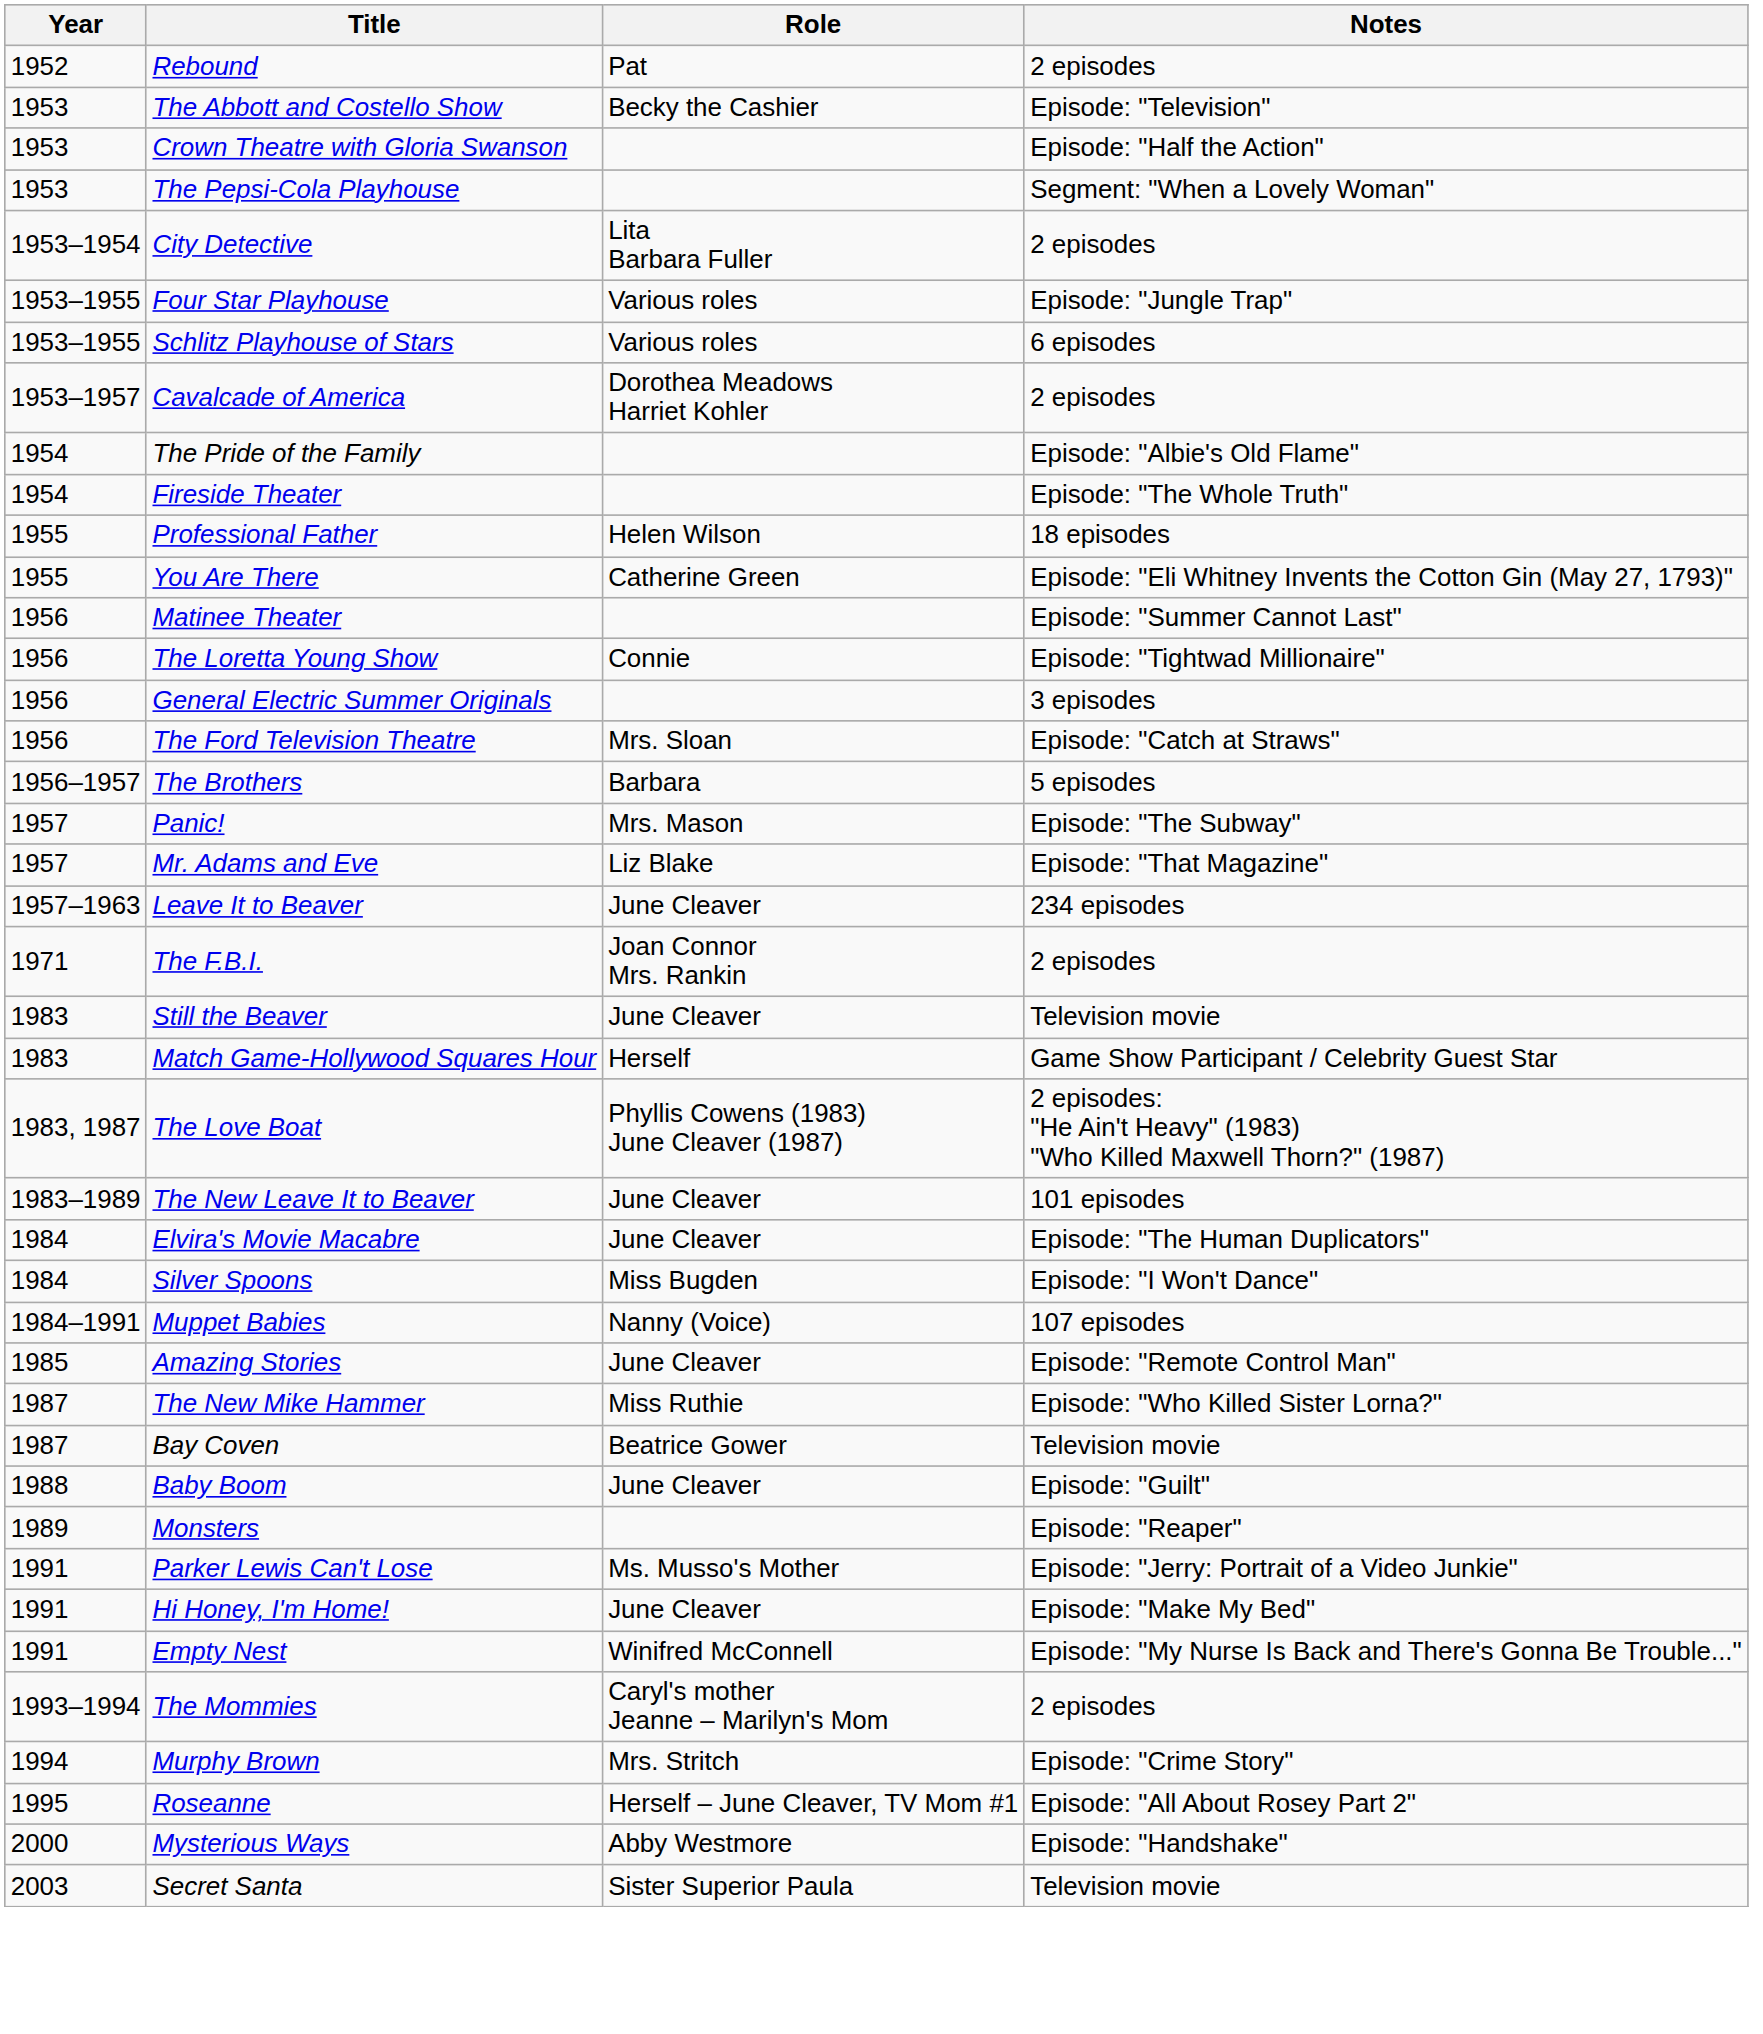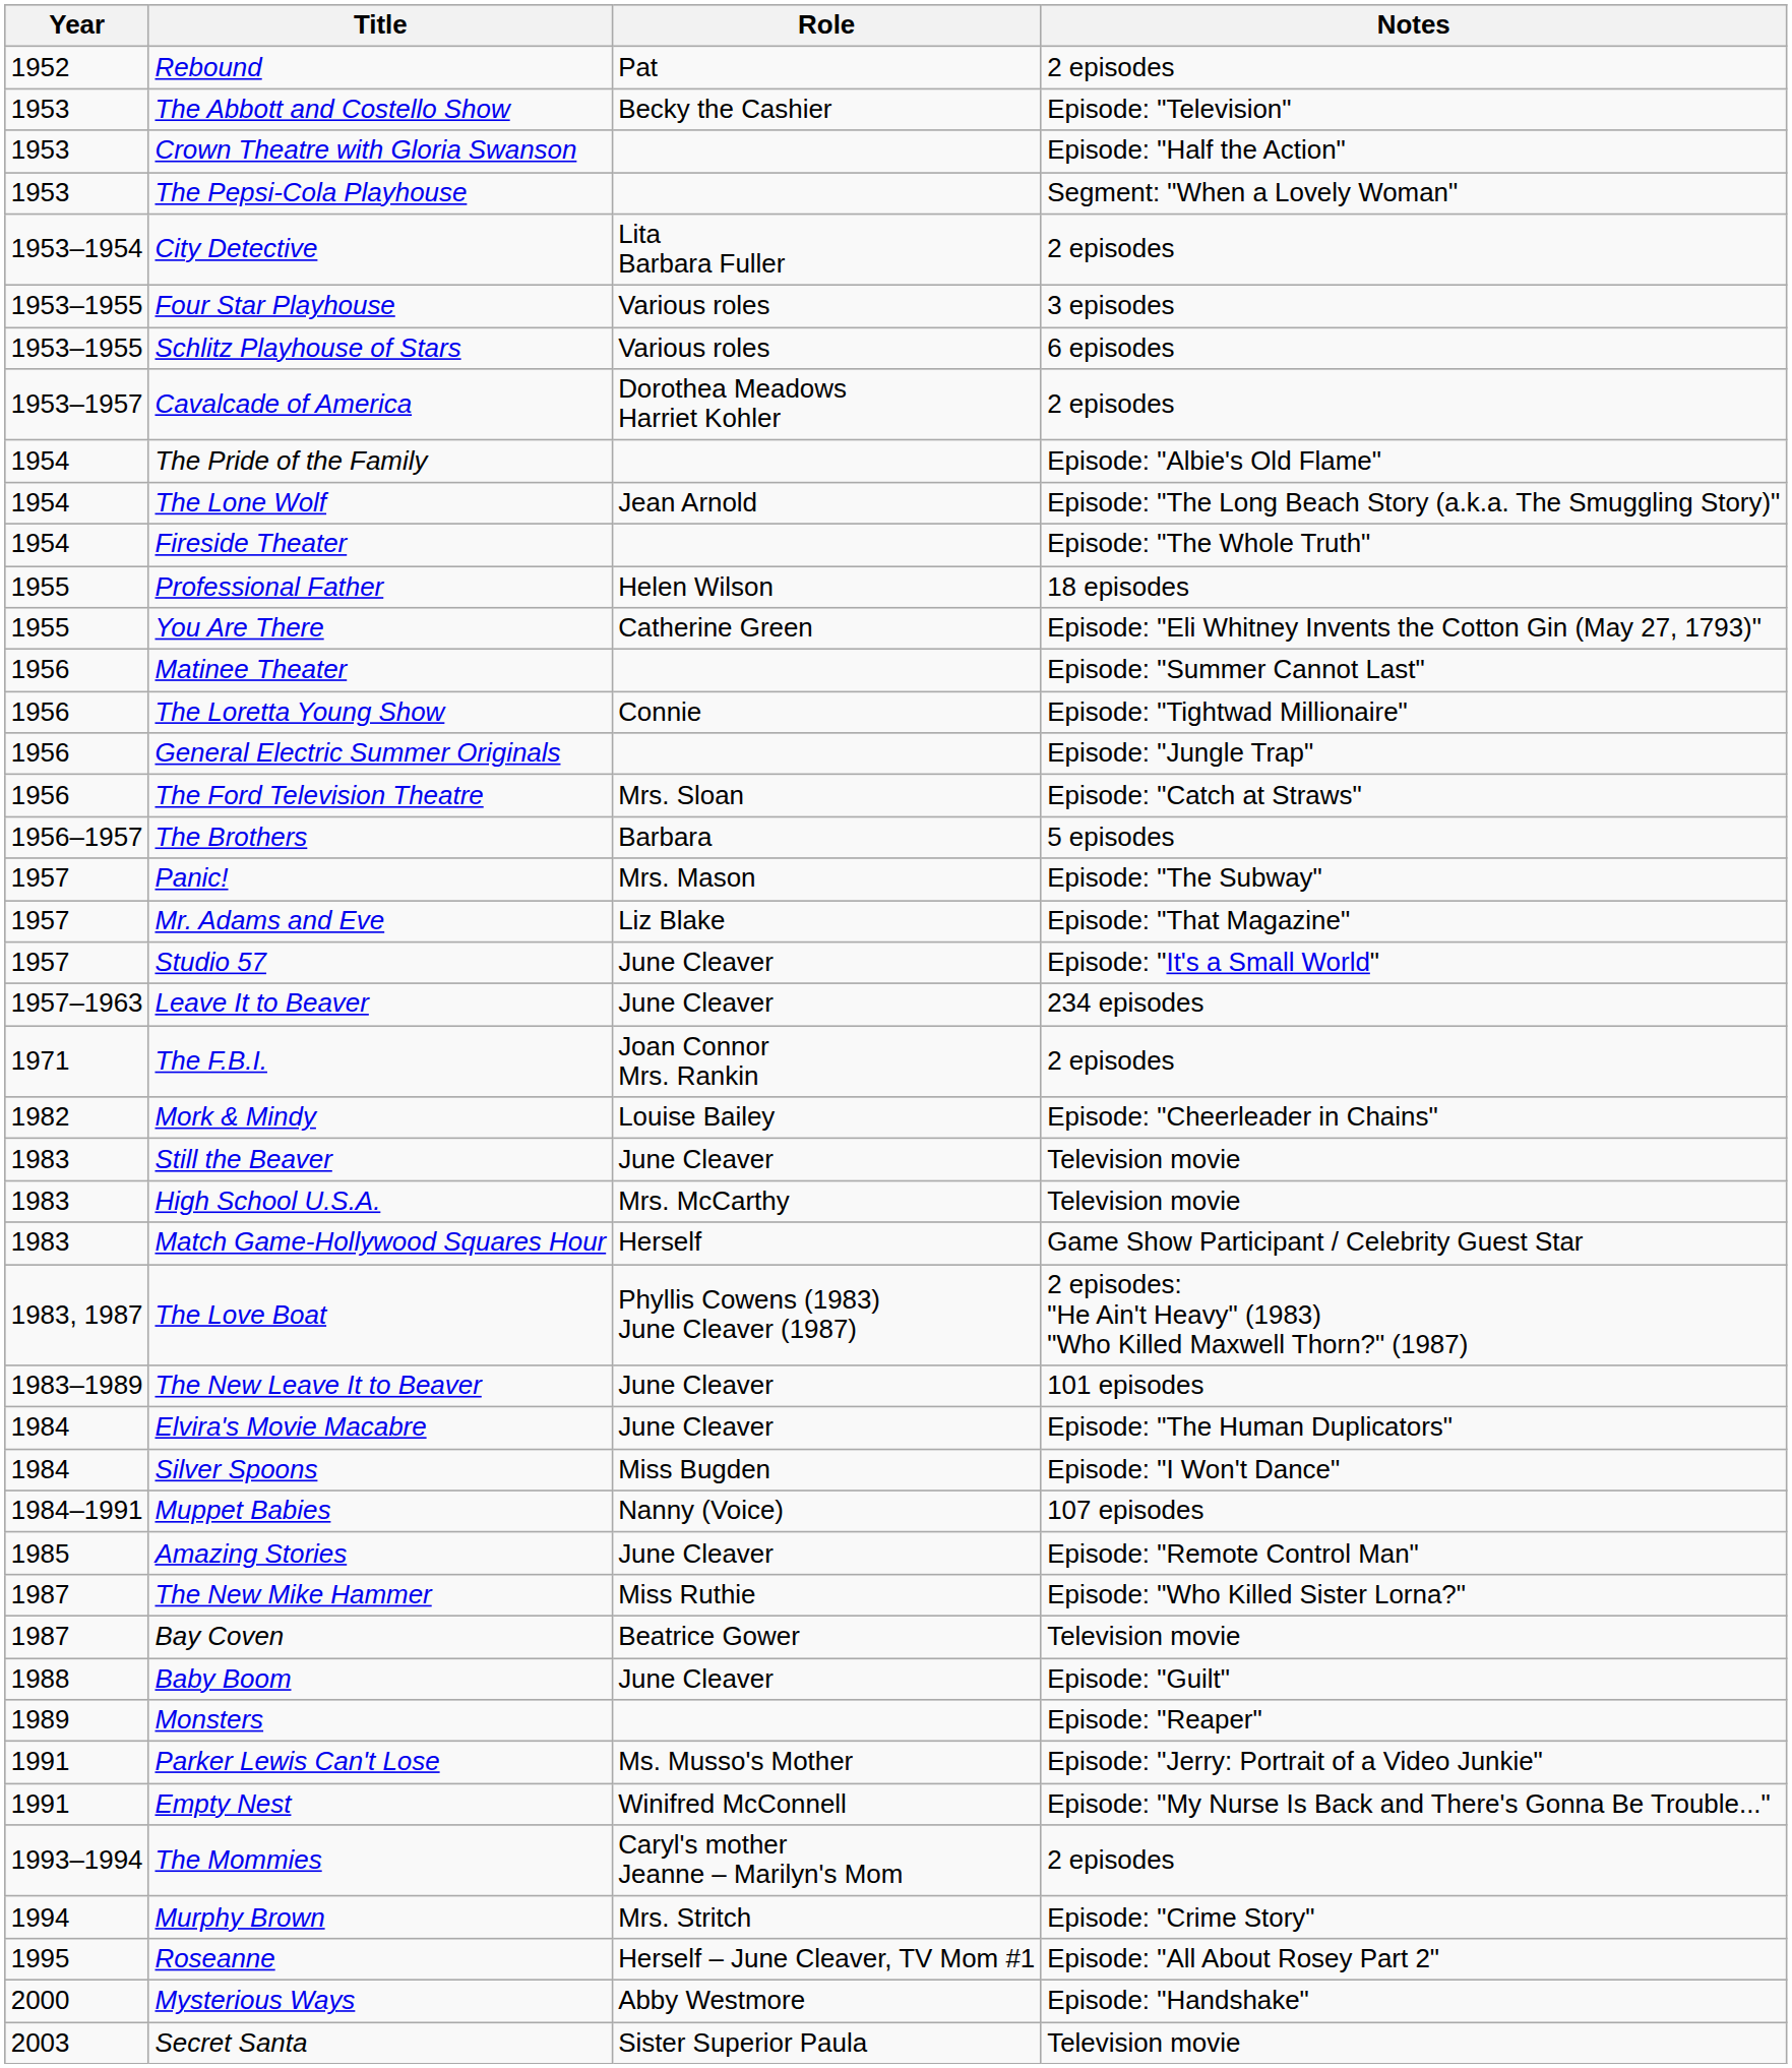 <table class="wikitable sortable">
 <tr>
 <th>Year</th>
 <th>Title</th>
 <th>Role</th>
 <th class="unsortable">Notes</th>
 </tr>
 <tr>
 <td>1952</td>
 <td><em><a href='#'>Rebound</a></em></td>
 <td>Pat</td>
 <td>2 episodes</td>
 </tr>
 <tr>
 <td>1953</td>
 <td><em><a href='#'>The Abbott and Costello Show</a></em></td>
 <td>Becky the Cashier</td>
 <td>Episode: "Television"</td>
 </tr>
 <tr>
 <td>1953</td>
 <td><em><a href='#'>Crown Theatre with Gloria Swanson</a></em></td>
 <td></td>
 <td>Episode: "Half the Action"</td>
 </tr>
 <tr>
 <td>1953</td>
 <td><em><a href='#'>The Pepsi-Cola Playhouse</a></em></td>
 <td></td>
 <td>Segment: "When a Lovely Woman"</td>
 </tr>
 <tr>
 <td>1953–1954</td>
 <td><em><a href='#'>City Detective</a></em></td>
 <td>Lita<br>Barbara Fuller</td>
 <td>2 episodes</td>
 </tr>
 <tr>
 <td>1953–1955</td>
 <td><em><a href='#'>Four Star Playhouse</a></em></td>
 <td>Various roles</td>
-<td>Episode: "Jungle Trap"</td>
+<td>3 episodes</td>
 </tr>
 <tr>
 <td>1953–1955</td>
 <td><em><a href='#'>Schlitz Playhouse of Stars</a></em></td>
 <td>Various roles</td>
 <td>6 episodes</td>
 </tr>
 <tr>
 <td>1953–1957</td>
 <td><em><a href='#'>Cavalcade of America</a></em></td>
 <td>Dorothea Meadows<br>Harriet Kohler</td>
 <td>2 episodes</td>
 </tr>
 <tr>
 <td>1954</td>
 <td><em>The Pride of the Family</em></td>
 <td></td>
 <td>Episode: "Albie's Old Flame"</td>
+</tr>
+<tr>
+<td>1954</td>
+<td><em><a href='#'>The Lone Wolf</a></em></td>
+<td>Jean Arnold</td>
+<td>Episode: "The Long Beach Story (a.k.a. The Smuggling Story)"</td>
 </tr>
 <tr>
 <td>1954</td>
 <td><em><a href='#'>Fireside Theater</a></em></td>
 <td></td>
 <td>Episode: "The Whole Truth"</td>
 </tr>
 <tr>
 <td>1955</td>
 <td><em><a href='#'>Professional Father</a></em></td>
 <td>Helen Wilson</td>
 <td>18 episodes</td>
 </tr>
 <tr>
 <td>1955</td>
 <td><em><a href='#'>You Are There</a></em></td>
 <td>Catherine Green</td>
 <td>Episode: "Eli Whitney Invents the Cotton Gin (May 27, 1793)"</td>
 </tr>
 <tr>
 <td>1956</td>
 <td><em><a href='#'>Matinee Theater</a></em></td>
 <td></td>
 <td>Episode: "Summer Cannot Last"</td>
 </tr>
 <tr>
 <td>1956</td>
 <td><em><a href='#'>The Loretta Young Show</a></em></td>
 <td>Connie</td>
 <td>Episode: "Tightwad Millionaire"</td>
 </tr>
 <tr>
 <td>1956</td>
 <td><em><a href='#'>General Electric Summer Originals</a></em></td>
 <td></td>
-<td>3 episodes</td>
+<td>Episode: "Jungle Trap"</td>
 </tr>
 <tr>
 <td>1956</td>
 <td><em><a href='#'>The Ford Television Theatre</a></em></td>
 <td>Mrs. Sloan</td>
 <td>Episode: "Catch at Straws"</td>
 </tr>
 <tr>
 <td>1956–1957</td>
 <td><em><a href='#'>The Brothers</a></em></td>
 <td>Barbara</td>
 <td>5 episodes</td>
 </tr>
 <tr>
 <td>1957</td>
 <td><em><a href='#'>Panic!</a></em></td>
 <td>Mrs. Mason</td>
 <td>Episode: "The Subway"</td>
 </tr>
 <tr>
 <td>1957</td>
 <td><em><a href='#'>Mr. Adams and Eve</a></em></td>
 <td>Liz Blake</td>
 <td>Episode: "That Magazine"</td>
 </tr>
 <tr>
+<td>1957</td>
+<td><em><a href='#'>Studio 57</a></em></td>
+<td>June Cleaver</td>
+<td>Episode: "<a href='#'>It's a Small World</a>"</td>
+</tr>
+<tr>
 <td>1957–1963</td>
 <td><em><a href='#'>Leave It to Beaver</a></em></td>
 <td>June Cleaver</td>
 <td>234 episodes</td>
 </tr>
 <tr>
 <td>1971</td>
 <td><em><a href='#'>The F.B.I.</a></em></td>
 <td>Joan Connor<br>Mrs. Rankin</td>
 <td>2 episodes</td>
 </tr>
 <tr>
+<td>1982</td>
+<td><em><a href='#'>Mork & Mindy</a></em></td>
+<td>Louise Bailey</td>
+<td>Episode: "Cheerleader in Chains"</td>
+</tr>
+<tr>
 <td>1983</td>
 <td><em><a href='#'>Still the Beaver</a></em></td>
 <td>June Cleaver</td>
+<td>Television movie</td>
+</tr>
+<tr>
+<td>1983</td>
+<td><em><a href='#'>High School U.S.A.</a></em></td>
+<td>Mrs. McCarthy</td>
 <td>Television movie</td>
 </tr>
 <tr>
 <td>1983</td>
 <td><em><a href='#'>Match Game-Hollywood Squares Hour</a></em></td>
 <td>Herself</td>
 <td>Game Show Participant / Celebrity Guest Star</td>
 </tr>
 <tr>
 <td>1983, 1987</td>
 <td><em><a href='#'>The Love Boat</a></em></td>
 <td>Phyllis Cowens (1983)<br>June Cleaver (1987)</td>
 <td>2 episodes:<br>"He Ain't Heavy" (1983)<br>"Who Killed Maxwell Thorn?" (1987)</td>
 </tr>
 <tr>
 <td>1983–1989</td>
 <td><em><a href='#'>The New Leave It to Beaver</a></em></td>
 <td>June Cleaver</td>
 <td>101 episodes</td>
 </tr>
 <tr>
 <td>1984</td>
 <td><em><a href='#'>Elvira's Movie Macabre</a></em></td>
 <td>June Cleaver</td>
 <td>Episode: "The Human Duplicators"</td>
 </tr>
 <tr>
 <td>1984</td>
 <td><em><a href='#'>Silver Spoons</a></em></td>
 <td>Miss Bugden</td>
 <td>Episode: "I Won't Dance"</td>
 </tr>
 <tr>
 <td>1984–1991</td>
 <td><em><a href='#'>Muppet Babies</a></em></td>
 <td>Nanny (Voice)</td>
 <td>107 episodes</td>
 </tr>
 <tr>
 <td>1985</td>
 <td><em><a href='#'>Amazing Stories</a></em></td>
 <td>June Cleaver</td>
 <td>Episode: "Remote Control Man"</td>
 </tr>
 <tr>
 <td>1987</td>
 <td><em><a href='#'>The New Mike Hammer</a></em></td>
 <td>Miss Ruthie</td>
 <td>Episode: "Who Killed Sister Lorna?"</td>
 </tr>
 <tr>
 <td>1987</td>
 <td><em>Bay Coven</em></td>
 <td>Beatrice Gower</td>
 <td>Television movie</td>
 </tr>
 <tr>
 <td>1988</td>
 <td><em><a href='#'>Baby Boom</a></em></td>
 <td>June Cleaver</td>
 <td>Episode: "Guilt"</td>
 </tr>
 <tr>
 <td>1989</td>
 <td><em><a href='#'>Monsters</a></em></td>
 <td></td>
 <td>Episode: "Reaper"</td>
 </tr>
 <tr>
 <td>1991</td>
 <td><em><a href='#'>Parker Lewis Can't Lose</a></em></td>
 <td>Ms. Musso's Mother</td>
 <td>Episode: "Jerry: Portrait of a Video Junkie"</td>
 </tr>
 <tr>
 <td>1991</td>
-<td><em><a href='#'>Hi Honey, I'm Home!</a></em></td>
-<td>June Cleaver</td>
-<td>Episode: "Make My Bed"</td>
-</tr>
-<tr>
-<td>1991</td>
 <td><em><a href='#'>Empty Nest</a></em></td>
 <td>Winifred McConnell</td>
 <td>Episode: "My Nurse Is Back and There's Gonna Be Trouble..."</td>
 </tr>
 <tr>
 <td>1993–1994</td>
 <td><em><a href='#'>The Mommies</a></em></td>
 <td>Caryl's mother<br>Jeanne – Marilyn's Mom</td>
 <td>2 episodes</td>
 </tr>
 <tr>
 <td>1994</td>
 <td><em><a href='#'>Murphy Brown</a></em></td>
 <td>Mrs. Stritch</td>
 <td>Episode: "Crime Story"</td>
 </tr>
 <tr>
 <td>1995</td>
 <td><em><a href='#'>Roseanne</a></em></td>
 <td>Herself – June Cleaver, TV Mom #1</td>
 <td>Episode: "All About Rosey Part 2"</td>
 </tr>
 <tr>
 <td>2000</td>
 <td><em><a href='#'>Mysterious Ways</a></em></td>
 <td>Abby Westmore</td>
 <td>Episode: "Handshake"</td>
 </tr>
 <tr>
 <td>2003</td>
 <td><em>Secret Santa</em></td>
 <td>Sister Superior Paula</td>
 <td>Television movie</td>
 </tr>
 </table>
